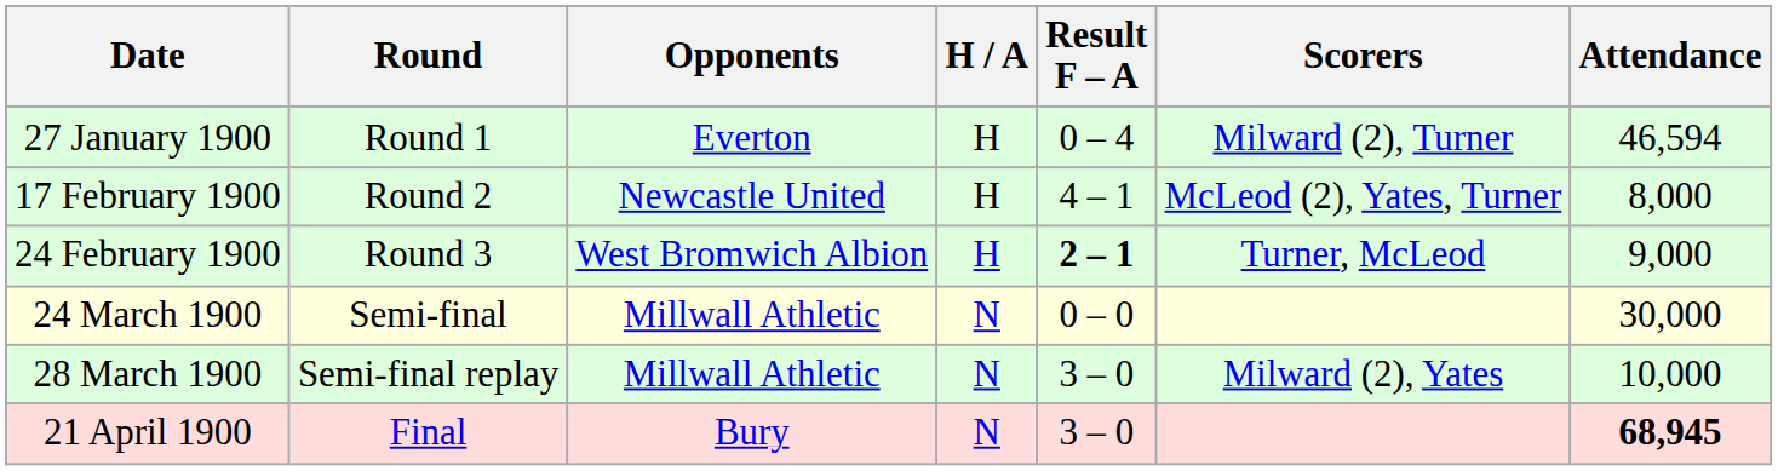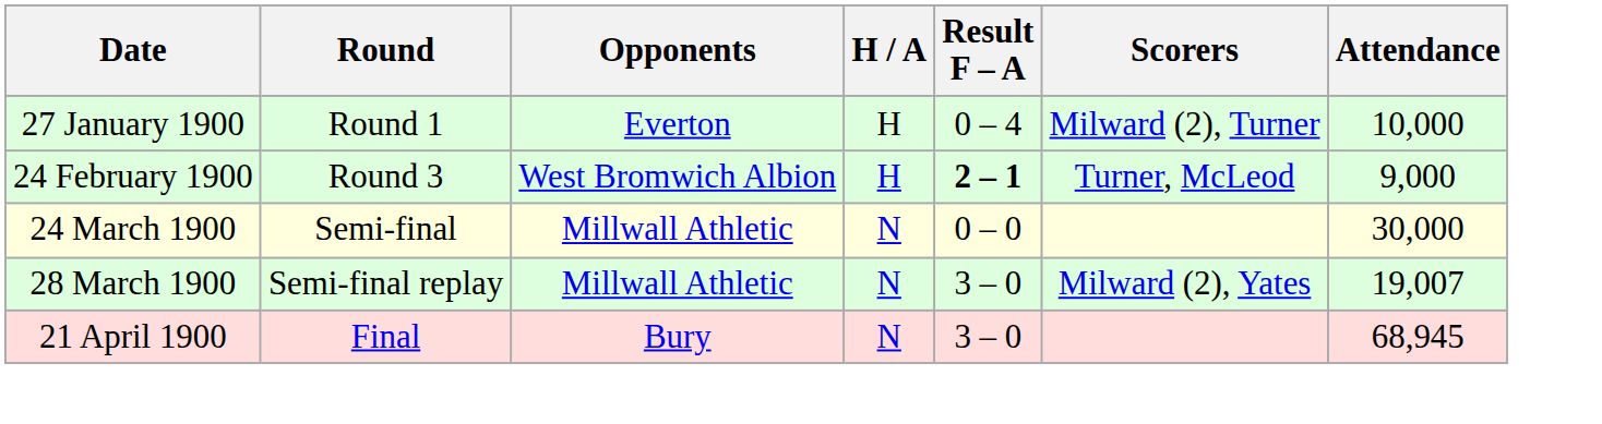 <table class="wikitable" style="text-align:center">
 <tr>
 <th>Date</th>
 <th>Round</th>
 <th>Opponents</th>
 <th>H / A</th>
 <th>Result<br>F – A</th>
 <th>Scorers</th>
 <th>Attendance</th>
 </tr>
 <tr bgcolor="#ddffdd">
 <td>27 January 1900</td>
 <td>Round 1</td>
 <td><a href='#'>Everton</a></td>
 <td>H</td>
 <td>0 – 4</td>
 <td><a href='#'>Milward</a> (2), <a href='#'>Turner</a></td>
-<td>46,594</td>
-</tr>
-<tr bgcolor="#ddffdd">
-<td>17 February 1900</td>
-<td>Round 2</td>
-<td><a href='#'>Newcastle United</a></td>
-<td>H</td>
-<td>4 – 1</td>
-<td><a href='#'>McLeod</a> (2), <a href='#'>Yates</a>, <a href='#'>Turner</a></td>
-<td>8,000</td>
+<td>10,000</td>
 </tr>
 <tr bgcolor="#ddffdd">
 <td>24 February 1900</td>
 <td>Round 3</td>
 <td><a href='#'>West Bromwich Albion</a></td>
 <td><a href='#'>H</a></td>
 <td><strong>2 – 1</strong></td>
 <td><a href='#'>Turner</a>, <a href='#'>McLeod</a></td>
 <td>9,000</td>
 </tr>
 <tr bgcolor="#ffffdd">
 <td>24 March 1900</td>
 <td>Semi-final</td>
 <td><a href='#'>Millwall Athletic</a></td>
 <td><a href='#'>N</a></td>
 <td>0 – 0</td>
 <td></td>
 <td>30,000</td>
 </tr>
 <tr bgcolor="#ddffdd">
 <td>28 March 1900</td>
 <td>Semi-final replay</td>
 <td><a href='#'>Millwall Athletic</a></td>
 <td><a href='#'>N</a></td>
 <td>3 – 0</td>
 <td><a href='#'>Milward</a> (2), <a href='#'>Yates</a></td>
-<td>10,000</td>
+<td>19,007</td>
 </tr>
 <tr bgcolor="#ffdddd">
 <td>21 April 1900</td>
 <td><a href='#'>Final</a></td>
 <td><a href='#'>Bury</a></td>
 <td><a href='#'>N</a></td>
 <td>3 – 0</td>
 <td></td>
-<td><strong>68,945</strong></td>
+<td>68,945</td>
 </tr>
 </table>
